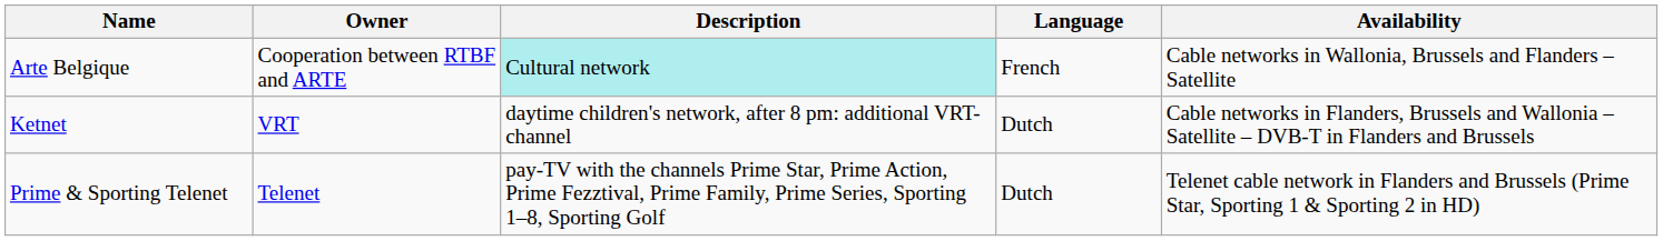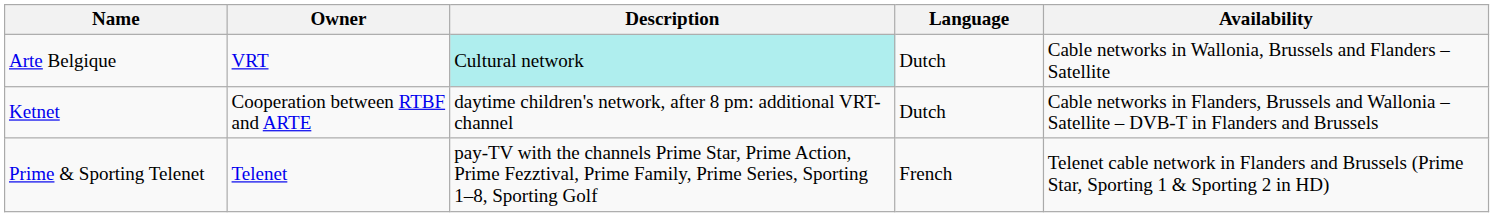 <table class="wikitable sortable">
 <tr>
 <th style="width:15%;">Name</th>
 <th style="width:15%;">Owner</th>
 <th style="width:30%;">Description</th>
 <th style="width:10%;">Language</th>
 <th style="width:30%;">Availability</th>
 </tr>
 <tr>
 <td><a href='#'>Arte</a> Belgique</td>
-<td>Cooperation between <a href='#'>RTBF</a> and <a href='#'>ARTE</a></td>
+<td><a href='#'>VRT</a></td>
 <td style="background: paleturquoise;">Cultural network</td>
-<td>French</td>
+<td>Dutch</td>
 <td>Cable networks in Wallonia, Brussels and Flanders – Satellite</td>
 </tr>
 <tr>
 <td><a href='#'>Ketnet</a></td>
-<td><a href='#'>VRT</a></td>
+<td>Cooperation between <a href='#'>RTBF</a> and <a href='#'>ARTE</a></td>
 <td>daytime children's network, after 8 pm: additional VRT-channel</td>
 <td>Dutch</td>
 <td>Cable networks in Flanders, Brussels and Wallonia – Satellite – DVB-T in Flanders and Brussels</td>
 </tr>
 <tr>
 <td><a href='#'>Prime</a> & Sporting Telenet</td>
 <td><a href='#'>Telenet</a></td>
 <td>pay-TV with the channels Prime Star, Prime Action, Prime Fezztival, Prime Family, Prime Series, Sporting 1–8, Sporting Golf</td>
-<td>Dutch</td>
+<td>French</td>
 <td>Telenet cable network in Flanders and Brussels (Prime Star, Sporting 1 & Sporting 2 in HD)</td>
 </tr>
 </table>
